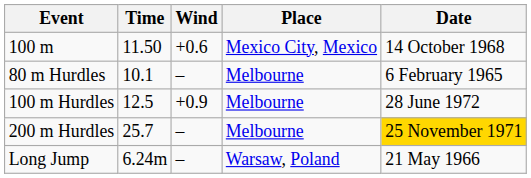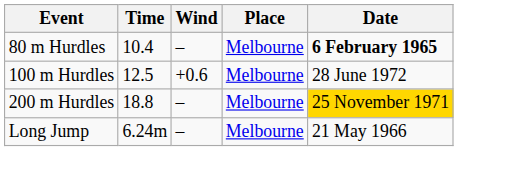 <table class="wikitable">
 <tr>
 <th>Event</th>
 <th>Time</th>
 <th>Wind</th>
 <th>Place</th>
 <th>Date</th>
 </tr>
 <tr>
-<td>100 m</td>
-<td>11.50</td>
-<td>+0.6</td>
-<td><a href='#'>Mexico City</a>, <a href='#'>Mexico</a></td>
-<td>14 October 1968</td>
-</tr>
-<tr>
 <td>80 m Hurdles</td>
-<td>10.1</td>
+<td>10.4</td>
 <td>–</td>
 <td><a href='#'>Melbourne</a></td>
-<td>6 February 1965</td>
+<td><strong>6 February 1965</strong></td>
 </tr>
 <tr>
 <td>100 m Hurdles</td>
 <td>12.5</td>
-<td>+0.9</td>
+<td>+0.6</td>
 <td><a href='#'>Melbourne</a></td>
 <td>28 June 1972</td>
 </tr>
 <tr>
 <td>200 m Hurdles</td>
-<td>25.7</td>
+<td>18.8</td>
 <td>–</td>
 <td><a href='#'>Melbourne</a></td>
 <td style="background: gold;">25 November 1971</td>
 </tr>
 <tr>
 <td>Long Jump</td>
 <td>6.24m</td>
 <td>–</td>
-<td><a href='#'>Warsaw</a>, <a href='#'>Poland</a></td>
+<td><a href='#'>Melbourne</a></td>
 <td>21 May 1966</td>
 </tr>
 </table>
